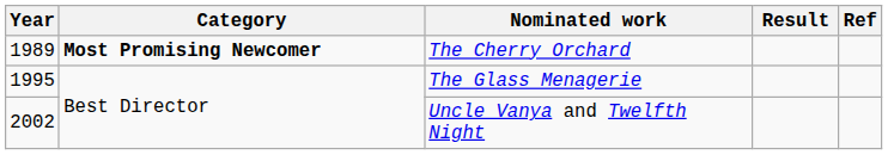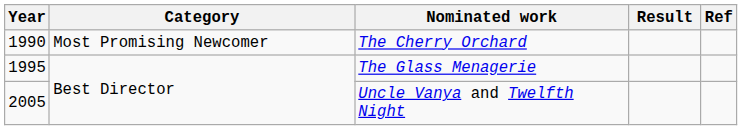 <table class="wikitable sortable">
 <tr>
 <th scope="col" style="width:1em;">Year</th>
 <th scope="col" style="width:40em;">Category</th>
 <th scope="col" style="width:35em;">Nominated work</th>
 <th scope="col" style="width:5em;">Result</th>
 <th scope="col" style="width:1em;" class="unsortable">Ref</th>
 </tr>
 <tr>
-<td>1989</td>
-<td><strong>Most Promising Newcomer</strong></td>
+<td>1990</td>
+<td>Most Promising Newcomer</td>
 <td><em><a href='#'>The Cherry Orchard</a></em></td>
 <td></td>
 <td></td>
 </tr>
 <tr>
 <td>1995</td>
 <td rowspan="2">Best Director</td>
 <td><em><a href='#'>The Glass Menagerie</a></em></td>
 <td></td>
 <td></td>
 </tr>
 <tr>
-<td>2002</td>
+<td>2005</td>
 <td><em><a href='#'>Uncle Vanya</a></em> and <em><a href='#'>Twelfth Night</a></em></td>
 <td></td>
 <td></td>
 </tr>
 </table>
